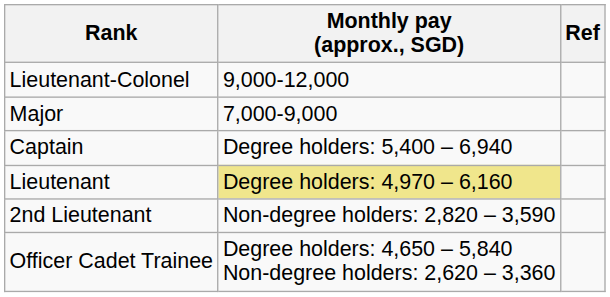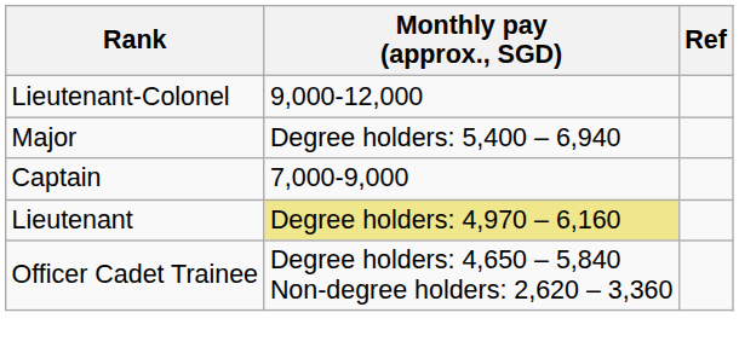 <table class="wikitable">
 <tr>
 <th>Rank</th>
 <th>Monthly pay<br>(approx., SGD)</th>
 <th>Ref</th>
 </tr>
 <tr>
 <td>Lieutenant-Colonel</td>
 <td>9,000-12,000</td>
 <td></td>
 </tr>
 <tr>
 <td>Major</td>
-<td>7,000-9,000</td>
+<td>Degree holders: 5,400 – 6,940</td>
 <td></td>
 </tr>
 <tr>
 <td>Captain</td>
-<td>Degree holders: 5,400 – 6,940</td>
+<td>7,000-9,000</td>
 <td></td>
 </tr>
 <tr>
 <td>Lieutenant</td>
 <td style="background: khaki;">Degree holders: 4,970 – 6,160</td>
 <td></td>
 </tr>
 <tr>
-<td>2nd Lieutenant</td>
-<td>Non-degree holders: 2,820 – 3,590</td>
-<td></td>
-</tr>
-<tr>
 <td>Officer Cadet Trainee</td>
 <td>Degree holders: 4,650 – 5,840<br>Non-degree holders: 2,620 – 3,360</td>
 <td></td>
 </tr>
 </table>
